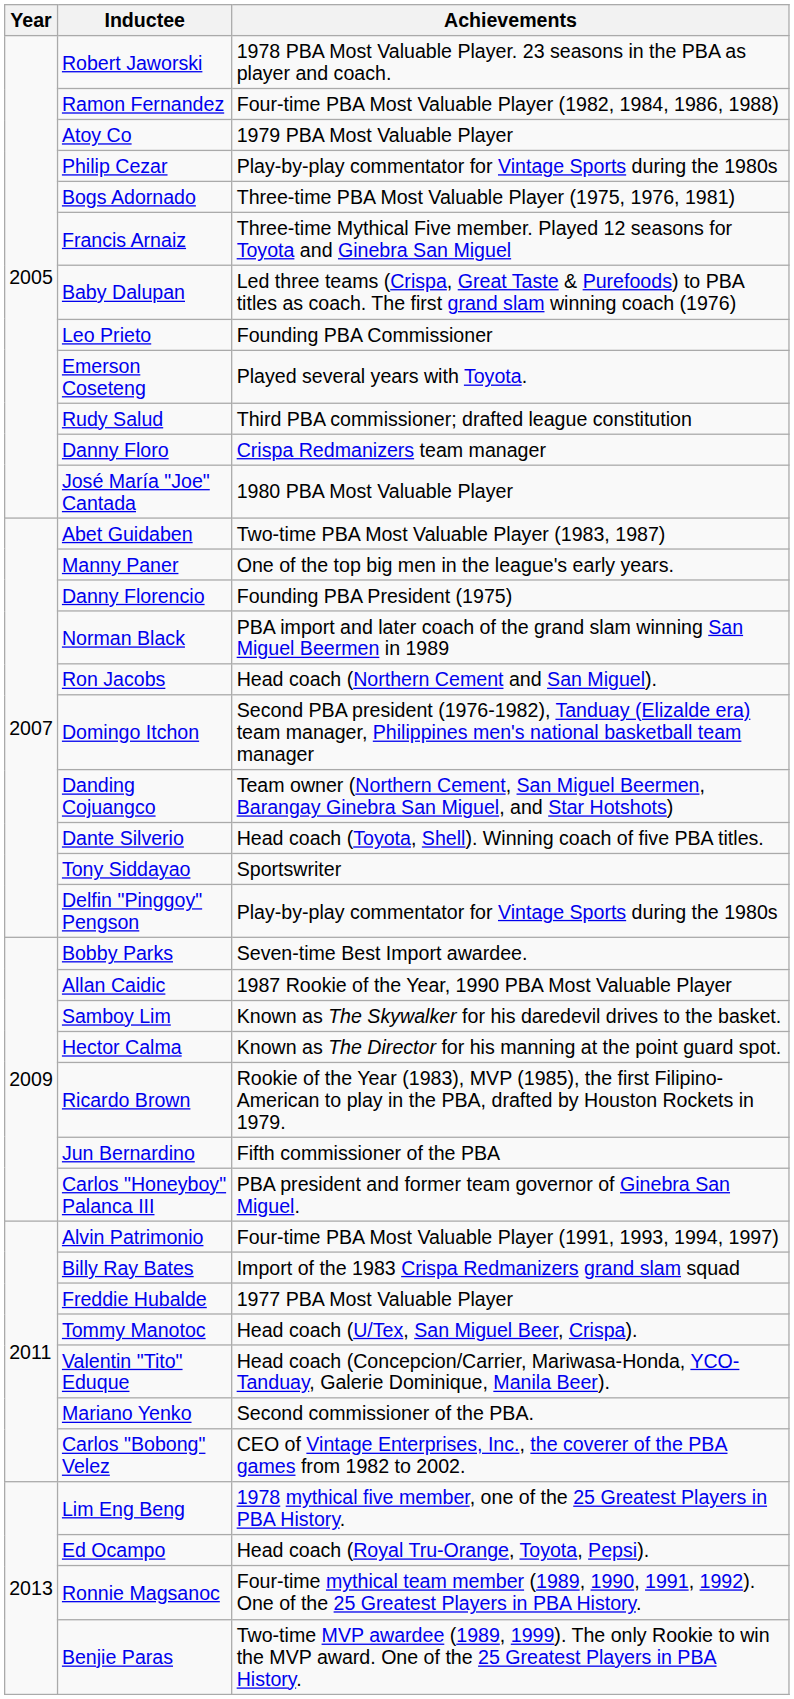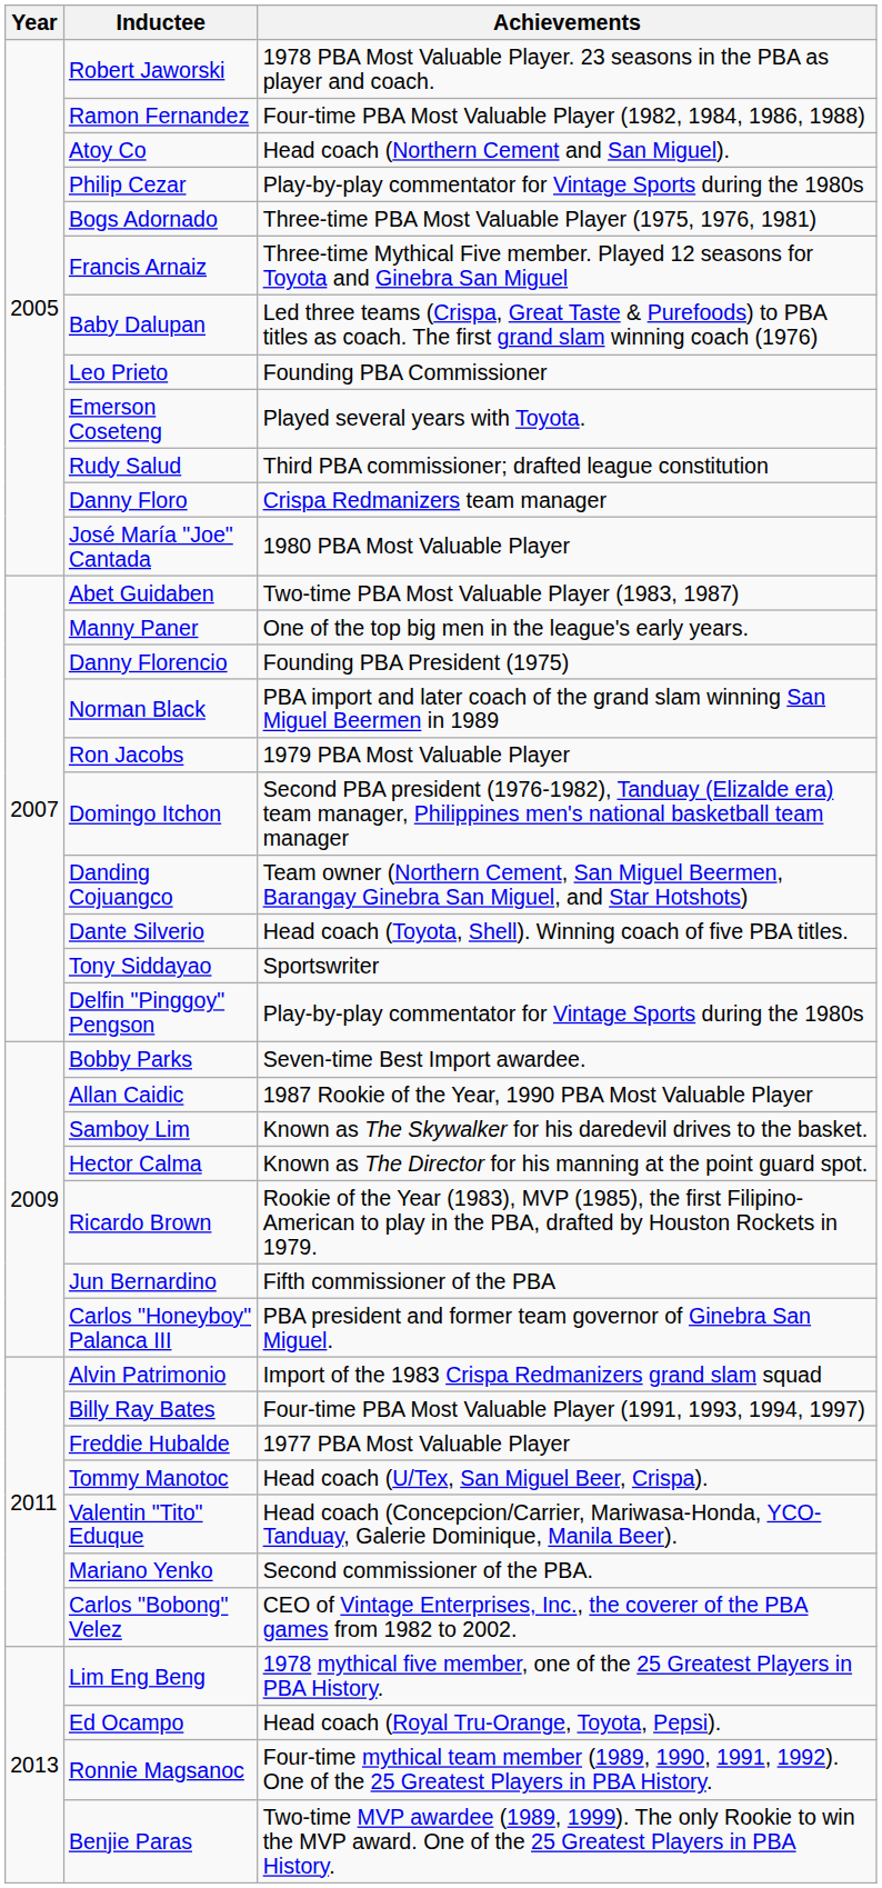 <table class="wikitable sortable" style="font-size: 95%">
 <tr>
 <th><strong>Year</strong></th>
 <th><strong>Inductee</strong></th>
 <th class="unsortable"><strong>Achievements</strong></th>
 </tr>
 <tr>
 <td rowspan=12>2005</td>
 <td><a href='#'>Robert Jaworski</a></td>
 <td>1978 PBA Most Valuable Player. 23 seasons in the PBA as player and coach.</td>
 </tr>
 <tr>
 <td><a href='#'>Ramon Fernandez</a></td>
 <td>Four-time PBA Most Valuable Player (1982, 1984, 1986, 1988)</td>
 </tr>
 <tr>
 <td><a href='#'>Atoy Co</a></td>
-<td>1979 PBA Most Valuable Player</td>
+<td>Head coach (<a href='#'>Northern Cement</a> and <a href='#'>San Miguel</a>).</td>
 </tr>
 <tr>
 <td><a href='#'>Philip Cezar</a></td>
 <td>Play-by-play commentator for <a href='#'>Vintage Sports</a> during the 1980s</td>
 </tr>
 <tr>
 <td><a href='#'>Bogs Adornado</a></td>
 <td>Three-time PBA Most Valuable Player (1975, 1976, 1981)</td>
 </tr>
 <tr>
 <td><a href='#'>Francis Arnaiz</a></td>
 <td>Three-time Mythical Five member. Played 12 seasons for <a href='#'>Toyota</a> and <a href='#'>Ginebra San Miguel</a></td>
 </tr>
 <tr>
 <td><a href='#'>Baby Dalupan</a></td>
 <td>Led three teams (<a href='#'>Crispa</a>, <a href='#'>Great Taste</a> & <a href='#'>Purefoods</a>) to PBA titles as coach. The first <a href='#'>grand slam</a> winning coach (1976)</td>
 </tr>
 <tr>
 <td><a href='#'>Leo Prieto</a></td>
 <td>Founding PBA Commissioner</td>
 </tr>
 <tr>
 <td><a href='#'>Emerson Coseteng</a></td>
 <td>Played several years with <a href='#'>Toyota</a>.</td>
 </tr>
 <tr>
 <td><a href='#'>Rudy Salud</a></td>
 <td>Third PBA commissioner; drafted league constitution</td>
 </tr>
 <tr>
 <td><a href='#'>Danny Floro</a></td>
 <td><a href='#'>Crispa Redmanizers</a> team manager</td>
 </tr>
 <tr>
 <td><a href='#'>José María "Joe" Cantada</a></td>
 <td>1980 PBA Most Valuable Player</td>
 </tr>
 <tr>
 <td rowspan=10>2007</td>
 <td><a href='#'>Abet Guidaben</a></td>
 <td>Two-time PBA Most Valuable Player (1983, 1987)</td>
 </tr>
 <tr>
 <td><a href='#'>Manny Paner</a></td>
 <td>One of the top big men in the league's early years.</td>
 </tr>
 <tr>
 <td><a href='#'>Danny Florencio</a></td>
 <td>Founding PBA President (1975)</td>
 </tr>
 <tr>
 <td><a href='#'>Norman Black</a></td>
 <td>PBA import and later coach of the grand slam winning <a href='#'>San Miguel Beermen</a> in 1989</td>
 </tr>
 <tr>
 <td><a href='#'>Ron Jacobs</a></td>
-<td>Head coach (<a href='#'>Northern Cement</a> and <a href='#'>San Miguel</a>).</td>
+<td>1979 PBA Most Valuable Player</td>
 </tr>
 <tr>
 <td><a href='#'>Domingo Itchon</a></td>
 <td>Second PBA president (1976-1982), <a href='#'>Tanduay (Elizalde era)</a> team manager, <a href='#'>Philippines men's national basketball team</a> manager</td>
 </tr>
 <tr>
 <td><a href='#'>Danding Cojuangco</a></td>
 <td>Team owner (<a href='#'>Northern Cement</a>, <a href='#'>San Miguel Beermen</a>, <a href='#'>Barangay Ginebra San Miguel</a>, and <a href='#'>Star Hotshots</a>)</td>
 </tr>
 <tr>
 <td><a href='#'>Dante Silverio</a></td>
 <td>Head coach (<a href='#'>Toyota</a>, <a href='#'>Shell</a>). Winning coach of five PBA titles.</td>
 </tr>
 <tr>
 <td><a href='#'>Tony Siddayao</a></td>
 <td>Sportswriter</td>
 </tr>
 <tr>
 <td><a href='#'>Delfin "Pinggoy" Pengson</a></td>
 <td>Play-by-play commentator for <a href='#'>Vintage Sports</a> during the 1980s</td>
 </tr>
 <tr>
 <td rowspan=7>2009</td>
 <td><a href='#'>Bobby Parks</a></td>
 <td>Seven-time Best Import awardee.</td>
 </tr>
 <tr>
 <td><a href='#'>Allan Caidic</a></td>
 <td>1987 Rookie of the Year, 1990 PBA Most Valuable Player</td>
 </tr>
 <tr>
 <td><a href='#'>Samboy Lim</a></td>
 <td>Known as <em>The Skywalker</em> for his daredevil drives to the basket.</td>
 </tr>
 <tr>
 <td><a href='#'>Hector Calma</a></td>
 <td>Known as <em>The Director</em> for his manning at the point guard spot.</td>
 </tr>
 <tr>
 <td><a href='#'>Ricardo Brown</a></td>
 <td>Rookie of the Year (1983), MVP (1985), the first Filipino-American to play in the PBA, drafted by Houston Rockets in 1979.</td>
 </tr>
 <tr>
 <td><a href='#'>Jun Bernardino</a></td>
 <td>Fifth commissioner of the PBA</td>
 </tr>
 <tr>
 <td><a href='#'>Carlos "Honeyboy" Palanca III</a></td>
 <td>PBA president and former team governor of <a href='#'>Ginebra San Miguel</a>.</td>
 </tr>
 <tr>
 <td rowspan=7>2011</td>
 <td><a href='#'>Alvin Patrimonio</a></td>
-<td>Four-time PBA Most Valuable Player (1991, 1993, 1994, 1997)</td>
+<td>Import of the 1983 <a href='#'>Crispa Redmanizers</a> <a href='#'>grand slam</a> squad</td>
 </tr>
 <tr>
 <td><a href='#'>Billy Ray Bates</a></td>
-<td>Import of the 1983 <a href='#'>Crispa Redmanizers</a> <a href='#'>grand slam</a> squad</td>
+<td>Four-time PBA Most Valuable Player (1991, 1993, 1994, 1997)</td>
 </tr>
 <tr>
 <td><a href='#'>Freddie Hubalde</a></td>
 <td>1977 PBA Most Valuable Player</td>
 </tr>
 <tr>
 <td><a href='#'>Tommy Manotoc</a></td>
 <td>Head coach (<a href='#'>U/Tex</a>, <a href='#'>San Miguel Beer</a>, <a href='#'>Crispa</a>).</td>
 </tr>
 <tr>
 <td><a href='#'>Valentin "Tito" Eduque</a></td>
 <td>Head coach (Concepcion/Carrier, Mariwasa-Honda, <a href='#'>YCO-Tanduay</a>, Galerie Dominique, <a href='#'>Manila Beer</a>).</td>
 </tr>
 <tr>
 <td><a href='#'>Mariano Yenko</a></td>
 <td>Second commissioner of the PBA.</td>
 </tr>
 <tr>
 <td><a href='#'>Carlos "Bobong" Velez</a></td>
 <td>CEO of <a href='#'>Vintage Enterprises, Inc.</a>, <a href='#'>the coverer of the PBA games</a> from 1982 to 2002.</td>
 </tr>
 <tr>
 <td rowspan=4>2013</td>
 <td><a href='#'>Lim Eng Beng</a></td>
 <td><a href='#'>1978</a> <a href='#'>mythical five member</a>, one of the <a href='#'>25 Greatest Players in PBA History</a>.</td>
 </tr>
 <tr>
 <td><a href='#'>Ed Ocampo</a></td>
 <td>Head coach (<a href='#'>Royal Tru-Orange</a>, <a href='#'>Toyota</a>, <a href='#'>Pepsi</a>).</td>
 </tr>
 <tr>
 <td><a href='#'>Ronnie Magsanoc</a></td>
 <td>Four-time <a href='#'>mythical team member</a> (<a href='#'>1989</a>, <a href='#'>1990</a>, <a href='#'>1991</a>, <a href='#'>1992</a>). One of the <a href='#'>25 Greatest Players in PBA History</a>.</td>
 </tr>
 <tr>
 <td><a href='#'>Benjie Paras</a></td>
 <td>Two-time <a href='#'>MVP awardee</a> (<a href='#'>1989</a>, <a href='#'>1999</a>). The only Rookie to win the MVP award. One of the <a href='#'>25 Greatest Players in PBA History</a>.</td>
 </tr>
 <tr>
 </tr>
 </table>
